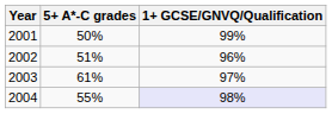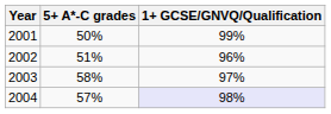 <table class="wikitable" style="font-size:95%;">
 <tr>
 <th>Year</th>
 <th>5+ A*-C grades</th>
 <th>1+ GCSE/GNVQ/Qualification</th>
 </tr>
 <tr>
 <td align="center">2001</td>
 <td align="center">50%</td>
 <td align="center">99%</td>
 </tr>
 <tr>
 <td align="center">2002</td>
 <td align="center">51%</td>
 <td align="center">96%</td>
 </tr>
 <tr>
 <td align="center">2003</td>
-<td align="center">61%</td>
+<td align="center">58%</td>
 <td align="center">97%</td>
 </tr>
 <tr>
 <td align="center">2004</td>
-<td align="center">55%</td>
+<td align="center">57%</td>
 <td align="center" style="background: lavender;">98%</td>
 </tr>
 </table>
